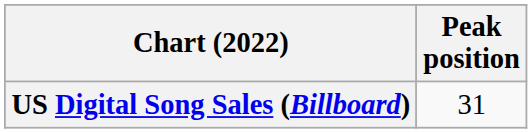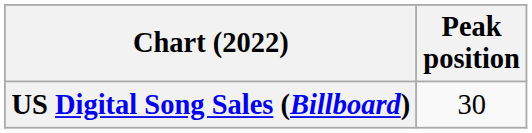 <table class="wikitable plainrowheaders" style="text-align:center">
 <tr>
 <th scope="col">Chart (2022)</th>
 <th scope="col">Peak<br>position</th>
 </tr>
 <tr>
 <th scope="row">US <a href='#'>Digital Song Sales</a> (<em><a href='#'>Billboard</a></em>)</th>
-<td>31</td>
+<td>30</td>
 </tr>
 </table>
